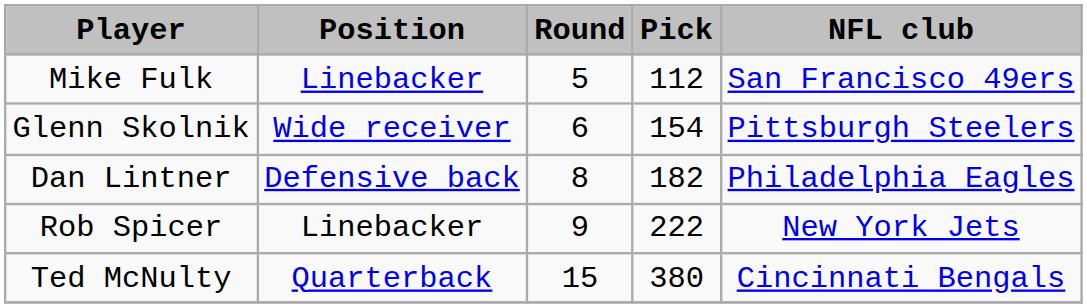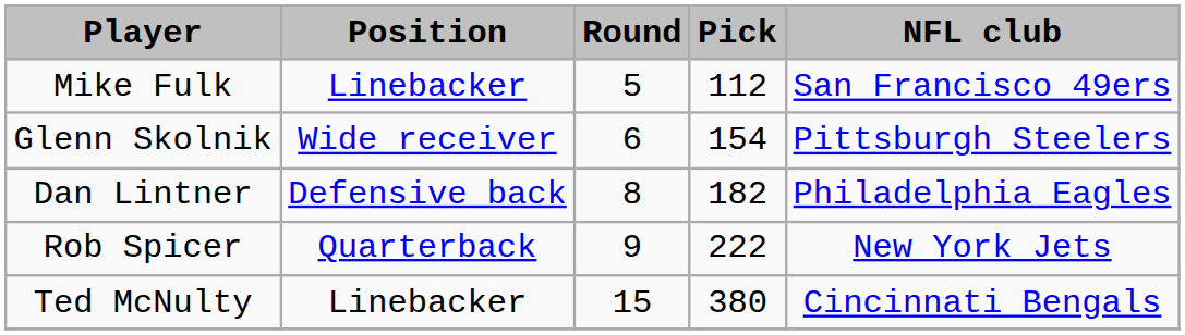 <table class="wikitable" style="text-align:center;">
 <tr style="background:#C0C0C0;">
 <td><strong>Player</strong></td>
 <td><strong>Position</strong></td>
 <td><strong>Round</strong></td>
 <td><strong>Pick</strong></td>
 <td><strong>NFL club</strong></td>
 </tr>
 <tr align="center" bgcolor="">
 <td>Mike Fulk</td>
 <td><a href='#'>Linebacker</a></td>
 <td>5</td>
 <td>112</td>
 <td><a href='#'>San Francisco 49ers</a></td>
 </tr>
 <tr align="center" bgcolor="">
 <td>Glenn Skolnik</td>
 <td><a href='#'>Wide receiver</a></td>
 <td>6</td>
 <td>154</td>
 <td><a href='#'>Pittsburgh Steelers</a></td>
 </tr>
 <tr align="center" bgcolor="">
 <td>Dan Lintner</td>
 <td><a href='#'>Defensive back</a></td>
 <td>8</td>
 <td>182</td>
 <td><a href='#'>Philadelphia Eagles</a></td>
 </tr>
 <tr align="center" bgcolor="">
 <td>Rob Spicer</td>
-<td>Linebacker</td>
+<td><a href='#'>Quarterback</a></td>
 <td>9</td>
 <td>222</td>
 <td><a href='#'>New York Jets</a></td>
 </tr>
 <tr align="center" bgcolor="">
 <td>Ted McNulty</td>
-<td><a href='#'>Quarterback</a></td>
+<td>Linebacker</td>
 <td>15</td>
 <td>380</td>
 <td><a href='#'>Cincinnati Bengals</a></td>
 </tr>
 <tr align="center" bgcolor="">
 </tr>
 </table>
